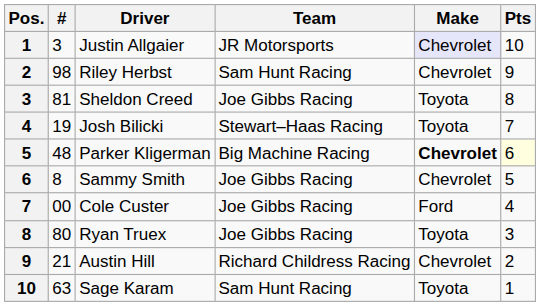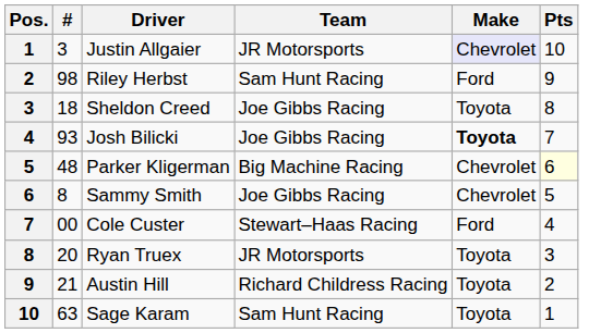 <table class="wikitable" style="font-size:95%">
 <tr>
 <th>Pos.</th>
 <th>#</th>
 <th>Driver</th>
 <th>Team</th>
 <th>Make</th>
 <th>Pts</th>
 </tr>
 <tr>
 <th>1</th>
 <td>3</td>
 <td>Justin Allgaier</td>
 <td>JR Motorsports</td>
 <td style="background: lavender;">Chevrolet</td>
 <td>10</td>
 </tr>
 <tr>
 <th>2</th>
 <td>98</td>
 <td>Riley Herbst</td>
 <td>Sam Hunt Racing</td>
-<td>Chevrolet</td>
+<td>Ford</td>
 <td>9</td>
 </tr>
 <tr>
 <th>3</th>
-<td>81</td>
+<td>18</td>
 <td>Sheldon Creed</td>
 <td>Joe Gibbs Racing</td>
 <td>Toyota</td>
 <td>8</td>
 </tr>
 <tr>
 <th>4</th>
-<td>19</td>
+<td>93</td>
 <td>Josh Bilicki</td>
-<td>Stewart–Haas Racing</td>
-<td>Toyota</td>
+<td>Joe Gibbs Racing</td>
+<td><strong>Toyota</strong></td>
 <td>7</td>
 </tr>
 <tr>
 <th>5</th>
 <td>48</td>
 <td>Parker Kligerman</td>
 <td>Big Machine Racing</td>
-<td><strong>Chevrolet</strong></td>
+<td>Chevrolet</td>
 <td style="background: lightyellow;">6</td>
 </tr>
 <tr>
 <th>6</th>
 <td>8</td>
 <td>Sammy Smith</td>
 <td>Joe Gibbs Racing</td>
 <td>Chevrolet</td>
 <td>5</td>
 </tr>
 <tr>
 <th>7</th>
 <td>00</td>
 <td>Cole Custer</td>
-<td>Joe Gibbs Racing</td>
+<td>Stewart–Haas Racing</td>
 <td>Ford</td>
 <td>4</td>
 </tr>
 <tr>
 <th>8</th>
-<td>80</td>
+<td>20</td>
 <td>Ryan Truex</td>
-<td>Joe Gibbs Racing</td>
+<td>JR Motorsports</td>
 <td>Toyota</td>
 <td>3</td>
 </tr>
 <tr>
 <th>9</th>
 <td>21</td>
 <td>Austin Hill</td>
 <td>Richard Childress Racing</td>
-<td>Chevrolet</td>
+<td>Toyota</td>
 <td>2</td>
 </tr>
 <tr>
 <th>10</th>
 <td>63</td>
 <td>Sage Karam</td>
 <td>Sam Hunt Racing</td>
 <td>Toyota</td>
 <td>1</td>
 </tr>
 </table>
